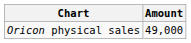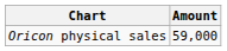 <table class="wikitable">
 <tr>
 <th>Chart</th>
 <th>Amount</th>
 </tr>
 <tr>
 <td><em>Oricon</em> physical sales</td>
-<td align="center">49,000</td>
+<td align="center">59,000</td>
 </tr>
 </table>
